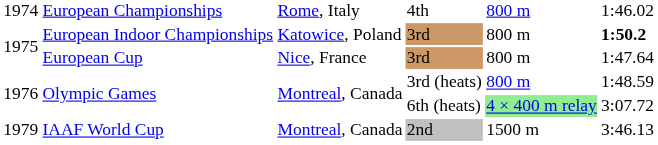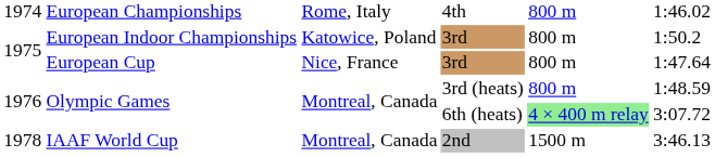 <table>
 <tr>
 <td>1974</td>
 <td><a href='#'>European Championships</a></td>
 <td><a href='#'>Rome</a>, Italy</td>
 <td>4th</td>
 <td><a href='#'>800 m</a></td>
 <td>1:46.02</td>
 </tr>
 <tr>
 <td rowspan=2>1975</td>
 <td><a href='#'>European Indoor Championships</a></td>
 <td><a href='#'>Katowice</a>, Poland</td>
 <td bgcolor=cc9966>3rd</td>
 <td>800 m</td>
-<td><strong>1:50.2</strong></td>
+<td>1:50.2</td>
 </tr>
 <tr>
 <td><a href='#'>European Cup</a></td>
 <td><a href='#'>Nice</a>, France</td>
 <td bgcolor=cc9966>3rd</td>
 <td>800 m</td>
 <td>1:47.64</td>
 </tr>
 <tr>
 <td rowspan=2>1976</td>
 <td rowspan=2><a href='#'>Olympic Games</a></td>
 <td rowspan=2><a href='#'>Montreal</a>, Canada</td>
 <td>3rd (heats)</td>
 <td><a href='#'>800 m</a></td>
 <td>1:48.59</td>
 </tr>
 <tr>
 <td>6th (heats)</td>
 <td style="background: lightgreen;"><a href='#'>4 × 400 m relay</a></td>
 <td>3:07.72</td>
 </tr>
 <tr>
-<td>1979</td>
+<td>1978</td>
 <td><a href='#'>IAAF World Cup</a></td>
 <td><a href='#'>Montreal</a>, Canada</td>
 <td bgcolor=silver>2nd</td>
 <td>1500 m</td>
 <td>3:46.13</td>
 </tr>
 </table>
